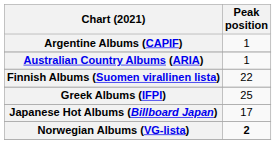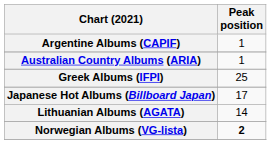 <table class="wikitable sortable plainrowheaders" style="text-align:center;">
 <tr>
 <th scope="col">Chart (2021)</th>
 <th scope="col">Peak<br>position</th>
 </tr>
 <tr>
 <th scope="row">Argentine Albums (<a href='#'>CAPIF</a>)</th>
 <td>1</td>
 </tr>
 <tr>
 </tr>
 <tr>
 <th scope="row"><a href='#'>Australian Country Albums</a> (<a href='#'>ARIA</a>)</th>
 <td>1</td>
 </tr>
 <tr>
 </tr>
 <tr>
 </tr>
 <tr>
 </tr>
 <tr>
 </tr>
 <tr>
 </tr>
 <tr>
-<th scope="row">Finnish Albums (<a href='#'>Suomen virallinen lista</a>)</th>
-<td>22</td>
-</tr>
-<tr>
 </tr>
 <tr>
 <th scope="row">Greek Albums (<a href='#'>IFPI</a>)</th>
 <td>25</td>
 </tr>
 <tr>
 </tr>
 <tr>
 </tr>
 <tr>
 </tr>
 <tr>
 </tr>
 <tr>
 <th scope="row">Japanese Hot Albums (<em><a href='#'>Billboard Japan</a></em>)</th>
 <td>17</td>
+</tr>
+<tr>
+<th scope="row">Lithuanian Albums (<a href='#'>AGATA</a>)</th>
+<td>14</td>
 </tr>
 <tr>
 </tr>
 <tr>
 <th scope="row">Norwegian Albums (<a href='#'>VG-lista</a>)</th>
 <td><strong>2</strong></td>
 </tr>
 <tr>
 </tr>
 <tr>
 </tr>
 <tr>
 </tr>
 <tr>
 </tr>
 <tr>
 </tr>
 <tr>
 </tr>
 <tr>
 </tr>
 <tr>
 </tr>
 <tr>
 </tr>
 </table>
